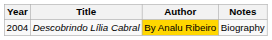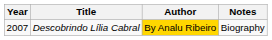 <table class="wikitable">
 <tr>
 <th>Year</th>
 <th>Title</th>
 <th>Author</th>
 <th>Notes</th>
 </tr>
 <tr>
-<td>2004</td>
+<td>2007</td>
 <td><em>Descobrindo Lília Cabral</em></td>
 <td style="background: gold;">By Analu Ribeiro</td>
 <td>Biography</td>
 </tr>
 </table>
